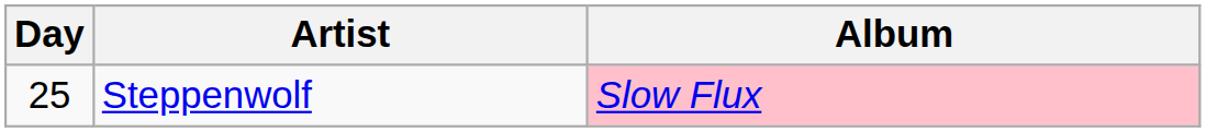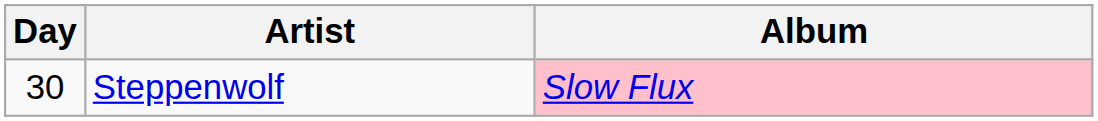 <table class="wikitable" border="1">
 <tr>
 <th>Day</th>
 <th width="200">Artist</th>
 <th width="250">Album</th>
 </tr>
 <tr>
-<td style="text-align:center;" rowspan="1">25</td>
+<td style="text-align:center;" rowspan="1">30</td>
 <td><a href='#'>Steppenwolf</a></td>
 <td style="background: pink;"><em><a href='#'>Slow Flux</a></em></td>
 </tr>
 </table>
